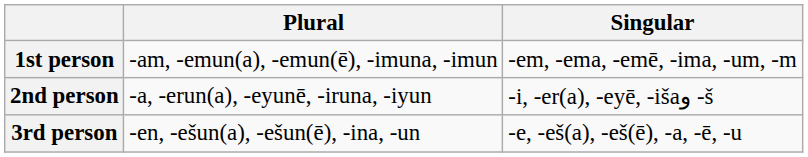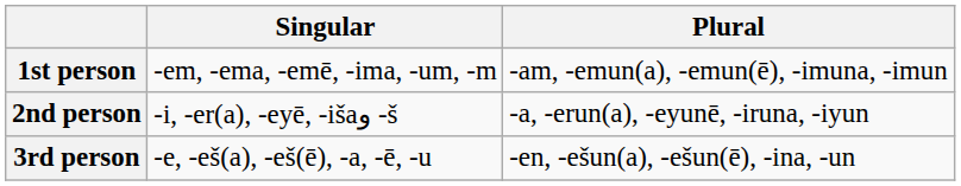 <table class="wikitable">
 <tr>
 <th></th>
+<th>Singular</th>
 <th>Plural</th>
-<th>Singular</th>
 </tr>
 <tr>
 <th>1st person</th>
+<td>-em, -ema, -emē, -ima, -um, -m</td>
 <td>-am, -emun(a), -emun(ē), -imuna, -imun</td>
-<td>-em, -ema, -emē, -ima, -um, -m</td>
 </tr>
 <tr>
 <th>2nd person</th>
+<td>-i, -er(a), -eyē, -išaو -š</td>
 <td>-a, -erun(a), -eyunē, -iruna, -iyun</td>
-<td>-i, -er(a), -eyē, -išaو -š</td>
 </tr>
 <tr>
 <th>3rd person</th>
+<td>-e, -eš(a), -eš(ē), -a, -ē, -u</td>
 <td>-en, -ešun(a), -ešun(ē), -ina, -un</td>
-<td>-e, -eš(a), -eš(ē), -a, -ē, -u</td>
 </tr>
 </table>
